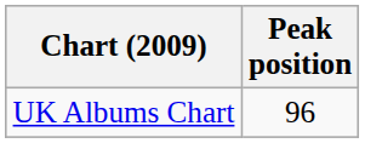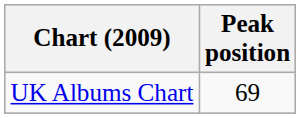 <table class="wikitable">
 <tr>
 <th>Chart (2009)</th>
 <th>Peak<br>position</th>
 </tr>
 <tr>
 <td><a href='#'>UK Albums Chart</a></td>
-<td align="center">96</td>
+<td align="center">69</td>
 </tr>
 </table>
